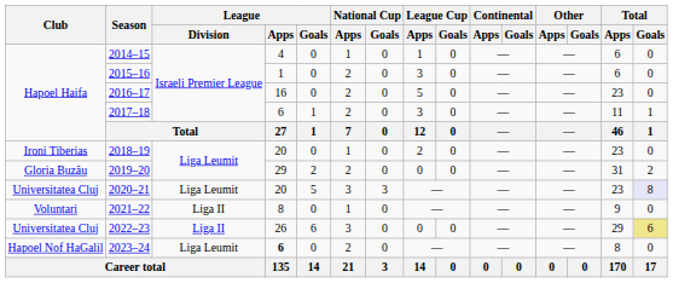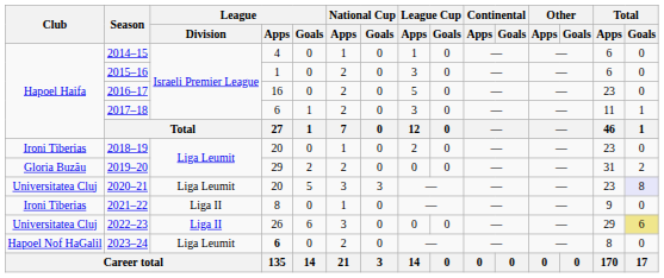 <table class="wikitable" style="font-size:95%; text-align: center;">
 <tr>
 <th rowspan="2">Club</th>
 <th rowspan="2">Season</th>
 <th colspan="3">League</th>
 <th colspan="2">National Cup</th>
 <th colspan="2">League Cup</th>
 <th colspan="2">Continental</th>
 <th colspan="2">Other</th>
 <th colspan="2">Total</th>
 </tr>
 <tr>
 <th>Division</th>
 <th>Apps</th>
 <th>Goals</th>
 <th>Apps</th>
 <th>Goals</th>
 <th>Apps</th>
 <th>Goals</th>
 <th>Apps</th>
 <th>Goals</th>
 <th>Apps</th>
 <th>Goals</th>
 <th>Apps</th>
 <th>Goals</th>
 </tr>
 <tr>
 <td rowspan="5"><a href='#'>Hapoel Haifa</a></td>
 <td><a href='#'>2014–15</a></td>
 <td rowspan="4"><a href='#'>Israeli Premier League</a></td>
 <td>4</td>
 <td>0</td>
 <td>1</td>
 <td>0</td>
 <td>1</td>
 <td>0</td>
 <td colspan="2">—</td>
 <td colspan="2">—</td>
 <td>6</td>
 <td>0</td>
 </tr>
 <tr>
 <td><a href='#'>2015–16</a></td>
 <td>1</td>
 <td>0</td>
 <td>2</td>
 <td>0</td>
 <td>3</td>
 <td>0</td>
 <td colspan="2">—</td>
 <td colspan="2">—</td>
 <td>6</td>
 <td>0</td>
 </tr>
 <tr>
 <td><a href='#'>2016–17</a></td>
 <td>16</td>
 <td>0</td>
 <td>2</td>
 <td>0</td>
 <td>5</td>
 <td>0</td>
 <td colspan="2">—</td>
 <td colspan="2">—</td>
 <td>23</td>
 <td>0</td>
 </tr>
 <tr>
 <td><a href='#'>2017–18</a></td>
 <td>6</td>
 <td>1</td>
 <td>2</td>
 <td>0</td>
 <td>3</td>
 <td>0</td>
 <td colspan="2">—</td>
 <td colspan="2">—</td>
 <td>11</td>
 <td>1</td>
 </tr>
 <tr>
 <th colspan="2">Total</th>
 <th>27</th>
 <th>1</th>
 <th>7</th>
 <th>0</th>
 <th>12</th>
 <th>0</th>
 <th colspan="2">—</th>
 <th colspan="2">—</th>
 <th>46</th>
 <th>1</th>
 </tr>
 <tr>
 <td rowspan="1"><a href='#'>Ironi Tiberias</a></td>
 <td><a href='#'>2018–19</a></td>
 <td rowspan="2"><a href='#'>Liga Leumit</a></td>
 <td>20</td>
 <td>0</td>
 <td>1</td>
 <td>0</td>
 <td>2</td>
 <td>0</td>
 <td colspan="2">—</td>
 <td colspan="2">—</td>
 <td>23</td>
 <td>0</td>
 </tr>
 <tr>
 <td rowspan="1"><a href='#'>Gloria Buzău</a></td>
 <td><a href='#'>2019–20</a></td>
 <td>29</td>
 <td>2</td>
 <td>2</td>
 <td>0</td>
 <td>0</td>
 <td>0</td>
 <td colspan="2">—</td>
 <td colspan="2">—</td>
 <td>31</td>
 <td>2</td>
 </tr>
 <tr>
 <td rowspan="1"><a href='#'>Universitatea Cluj</a></td>
 <td><a href='#'>2020–21</a></td>
 <td rowspan="1">Liga Leumit</td>
 <td>20</td>
 <td>5</td>
 <td>3</td>
 <td>3</td>
 <td colspan="2">—</td>
 <td colspan="2">—</td>
 <td colspan="2">—</td>
 <td>23</td>
 <td style="background: lavender;">8</td>
 </tr>
 <tr>
-<td rowspan="1"><a href='#'>Voluntari</a></td>
+<td rowspan="1"><a href='#'>Ironi Tiberias</a></td>
 <td><a href='#'>2021–22</a></td>
 <td rowspan="1">Liga II</td>
 <td>8</td>
 <td>0</td>
 <td>1</td>
 <td>0</td>
 <td colspan="2">—</td>
 <td colspan="2">—</td>
 <td colspan="2">—</td>
 <td>9</td>
 <td>0</td>
 </tr>
 <tr>
 <td rowspan="1"><a href='#'>Universitatea Cluj</a></td>
 <td><a href='#'>2022–23</a></td>
 <td rowspan="1"><a href='#'>Liga II</a></td>
 <td>26</td>
 <td>6</td>
 <td>3</td>
 <td>0</td>
 <td>0</td>
 <td>0</td>
 <td colspan="2">—</td>
 <td colspan="2">—</td>
 <td>29</td>
 <td style="background: khaki;">6</td>
 </tr>
 <tr>
 <td rowspan="1"><a href='#'>Hapoel Nof HaGalil</a></td>
 <td><a href='#'>2023–24</a></td>
 <td rowspan="1">Liga Leumit</td>
 <td><strong>6</strong></td>
 <td>0</td>
 <td>2</td>
 <td>0</td>
 <td colspan="2">—</td>
 <td colspan="2">—</td>
 <td colspan="2">—</td>
 <td>8</td>
 <td>0</td>
 </tr>
 <tr>
 <th colspan="3"><strong>Career total</strong></th>
 <th>135</th>
 <th>14</th>
 <th>21</th>
 <th>3</th>
 <th>14</th>
 <th>0</th>
 <th>0</th>
 <th>0</th>
 <th>0</th>
 <th>0</th>
 <th>170</th>
 <th>17</th>
 </tr>
 </table>
